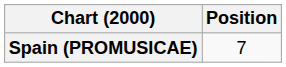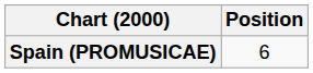 <table class="wikitable plainrowheaders" style="text-align:center">
 <tr>
 <th scope="col">Chart (2000)</th>
 <th scope="col">Position</th>
 </tr>
 <tr>
 <th scope="row">Spain (PROMUSICAE)</th>
-<td>7</td>
+<td>6</td>
 </tr>
 </table>
